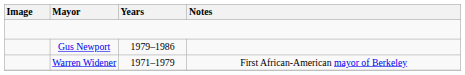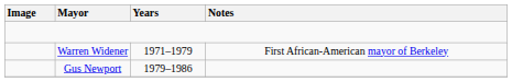 <table class="wikitable" style="text-align:center">
 <tr>
 <th style="text-align:left; width:10%;">Image</th>
 <th style="text-align:left; width:15%;">Mayor</th>
 <th style="text-align:left; width:15%;">Years</th>
 <th style="text-align:left; width:60%;">Notes</th>
 </tr>
 <tr style="height:2em">
 </tr>
 <tr>
 <td></td>
+<td><a href='#'>Warren Widener</a></td>
+<td>1971–1979</td>
+<td>First African-American <a href='#'>mayor of Berkeley</a></td>
+</tr>
+<tr>
+<td></td>
 <td><a href='#'>Gus Newport</a></td>
 <td>1979–1986</td>
 <td></td>
 </tr>
 <tr>
-<td></td>
-<td><a href='#'>Warren Widener</a></td>
-<td>1971–1979</td>
-<td>First African-American <a href='#'>mayor of Berkeley</a></td>
-</tr>
-<tr>
 </tr>
 </table>
